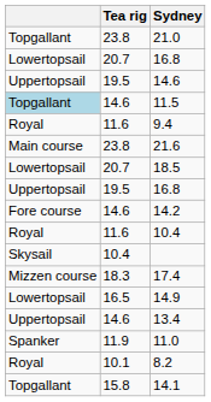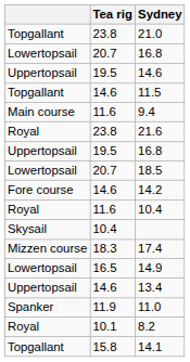 <table class="wikitable">
 <tr>
 <th></th>
 <th>Tea rig</th>
 <th>Sydney</th>
 </tr>
 <tr>
 <td>Topgallant</td>
 <td>23.8</td>
 <td>21.0</td>
 </tr>
 <tr>
 <td>Lowertopsail</td>
 <td>20.7</td>
 <td>16.8</td>
 </tr>
 <tr>
 <td>Uppertopsail</td>
 <td>19.5</td>
 <td>14.6</td>
 </tr>
 <tr>
-<td style="background: lightblue;">Topgallant</td>
+<td>Topgallant</td>
 <td>14.6</td>
 <td>11.5</td>
 </tr>
 <tr>
-<td>Royal</td>
+<td>Main course</td>
 <td>11.6</td>
 <td>9.4</td>
 </tr>
 <tr>
-<td>Main course</td>
+<td>Royal</td>
 <td>23.8</td>
 <td>21.6</td>
+</tr>
+<tr>
+<td>Uppertopsail</td>
+<td>19.5</td>
+<td>16.8</td>
 </tr>
 <tr>
 <td>Lowertopsail</td>
 <td>20.7</td>
 <td>18.5</td>
-</tr>
-<tr>
-<td>Uppertopsail</td>
-<td>19.5</td>
-<td>16.8</td>
 </tr>
 <tr>
 <td>Fore course</td>
 <td>14.6</td>
 <td>14.2</td>
 </tr>
 <tr>
 <td>Royal</td>
 <td>11.6</td>
 <td>10.4</td>
 </tr>
 <tr>
 <td>Skysail</td>
 <td>10.4</td>
 <td></td>
 </tr>
 <tr>
 <td>Mizzen course</td>
 <td>18.3</td>
 <td>17.4</td>
 </tr>
 <tr>
 <td>Lowertopsail</td>
 <td>16.5</td>
 <td>14.9</td>
 </tr>
 <tr>
 <td>Uppertopsail</td>
 <td>14.6</td>
 <td>13.4</td>
 </tr>
 <tr>
 <td>Spanker</td>
 <td>11.9</td>
 <td>11.0</td>
 </tr>
 <tr>
 <td>Royal</td>
 <td>10.1</td>
 <td>8.2</td>
 </tr>
 <tr>
 <td>Topgallant</td>
 <td>15.8</td>
 <td>14.1</td>
 </tr>
 </table>
